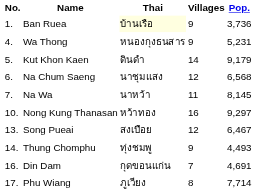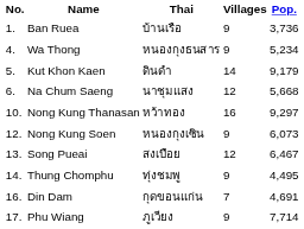 <table>
 <tr>
 <th>No.</th>
 <th>Name</th>
 <th>Thai</th>
 <th>Villages</th>
 <th><a href='#'>Pop.</a></th>
 </tr>
 <tr>
 <td>1.</td>
 <td>Ban Ruea</td>
-<td style="background: lightyellow;">บ้านเรือ</td>
+<td>บ้านเรือ</td>
 <td>9</td>
 <td>3,736</td>
 </tr>
 <tr>
 <td>4.</td>
 <td>Wa Thong</td>
 <td>หนองกุงธนสาร</td>
 <td>9</td>
-<td>5,231</td>
+<td>5,234</td>
 </tr>
 <tr>
 <td>5.</td>
 <td>Kut Khon Kaen</td>
 <td>ดินดำ</td>
 <td>14</td>
 <td>9,179</td>
 </tr>
 <tr>
 <td>6.</td>
 <td>Na Chum Saeng</td>
 <td>นาชุมแสง</td>
 <td>12</td>
-<td>6,568</td>
-</tr>
-<tr>
-<td>7.</td>
-<td>Na Wa</td>
-<td>นาหว้า</td>
-<td>11</td>
-<td>8,145</td>
+<td>5,668</td>
 </tr>
 <tr>
 <td>10.</td>
 <td>Nong Kung Thanasan</td>
 <td>หว้าทอง</td>
 <td>16</td>
 <td>9,297</td>
+</tr>
+<tr>
+<td>12.</td>
+<td>Nong Kung Soen</td>
+<td>หนองกุงเซิน</td>
+<td>9</td>
+<td>6,073</td>
 </tr>
 <tr>
 <td>13.</td>
 <td>Song Pueai</td>
 <td>สงเปือย</td>
 <td>12</td>
 <td>6,467</td>
 </tr>
 <tr>
 <td>14.</td>
 <td>Thung Chomphu</td>
 <td>ทุ่งชมพู</td>
 <td>9</td>
-<td>4,493</td>
+<td>4,495</td>
 </tr>
 <tr>
 <td>16.</td>
 <td>Din Dam</td>
 <td>กุดขอนแก่น</td>
 <td>7</td>
 <td>4,691</td>
 </tr>
 <tr>
 <td>17.</td>
 <td>Phu Wiang</td>
 <td>ภูเวียง</td>
-<td>8</td>
+<td>9</td>
 <td>7,714</td>
 </tr>
 </table>
